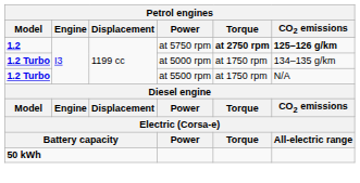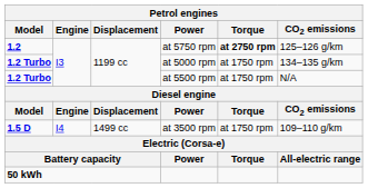 <table class="wikitable defaultcenter" style="font-size:90%;">
 <tr>
 <th colspan="6">Petrol engines</th>
 </tr>
 <tr style="background:#dcdcdc; vertical-align:middle;">
 <th>Model</th>
 <th>Engine</th>
 <th>Displacement</th>
 <th>Power</th>
 <th>Torque</th>
 <th>CO<sub>2</sub> emissions</th>
 </tr>
 <tr>
 <td><strong><a href='#'>1.2</a></strong></td>
 <td rowspan="3"><a href='#'>I3</a></td>
 <td rowspan="3">1199 cc</td>
 <td> at 5750 rpm</td>
 <td><strong> at 2750 rpm</strong></td>
-<td><strong>125–126 g/km</strong></td>
+<td>125–126 g/km</td>
 </tr>
 <tr>
 <td><strong><a href='#'>1.2 Turbo</a></strong></td>
 <td> at 5000 rpm</td>
 <td> at 1750 rpm</td>
 <td>134–135 g/km</td>
 </tr>
 <tr>
 <td><strong><a href='#'>1.2 Turbo</a></strong></td>
 <td> at 5500 rpm</td>
 <td> at 1750 rpm</td>
 <td>N/A</td>
 </tr>
 <tr>
 <th colspan="6">Diesel engine</th>
 </tr>
 <tr style="background:#dcdcdc; vertical-align:middle;">
 <th>Model</th>
 <th>Engine</th>
 <th>Displacement</th>
 <th>Power</th>
 <th>Torque</th>
 <th>CO<sub>2</sub> emissions</th>
 </tr>
 <tr>
+<td><strong><a href='#'>1.5 D</a></strong></td>
+<td><a href='#'>I4</a></td>
+<td>1499 cc</td>
+<td> at 3500 rpm</td>
+<td> at 1750 rpm</td>
+<td>109–110 g/km</td>
+</tr>
+<tr>
 <th colspan="6">Electric (Corsa-e)</th>
 </tr>
 <tr>
 <th colspan="3"><strong>Battery capacity</strong></th>
 <th>Power</th>
 <th>Torque</th>
 <th><strong>All-electric range</strong></th>
 </tr>
 <tr>
 <td colspan="3"><strong>50 kWh</strong></td>
 <td></td>
 <td></td>
 <td></td>
 </tr>
 </table>
